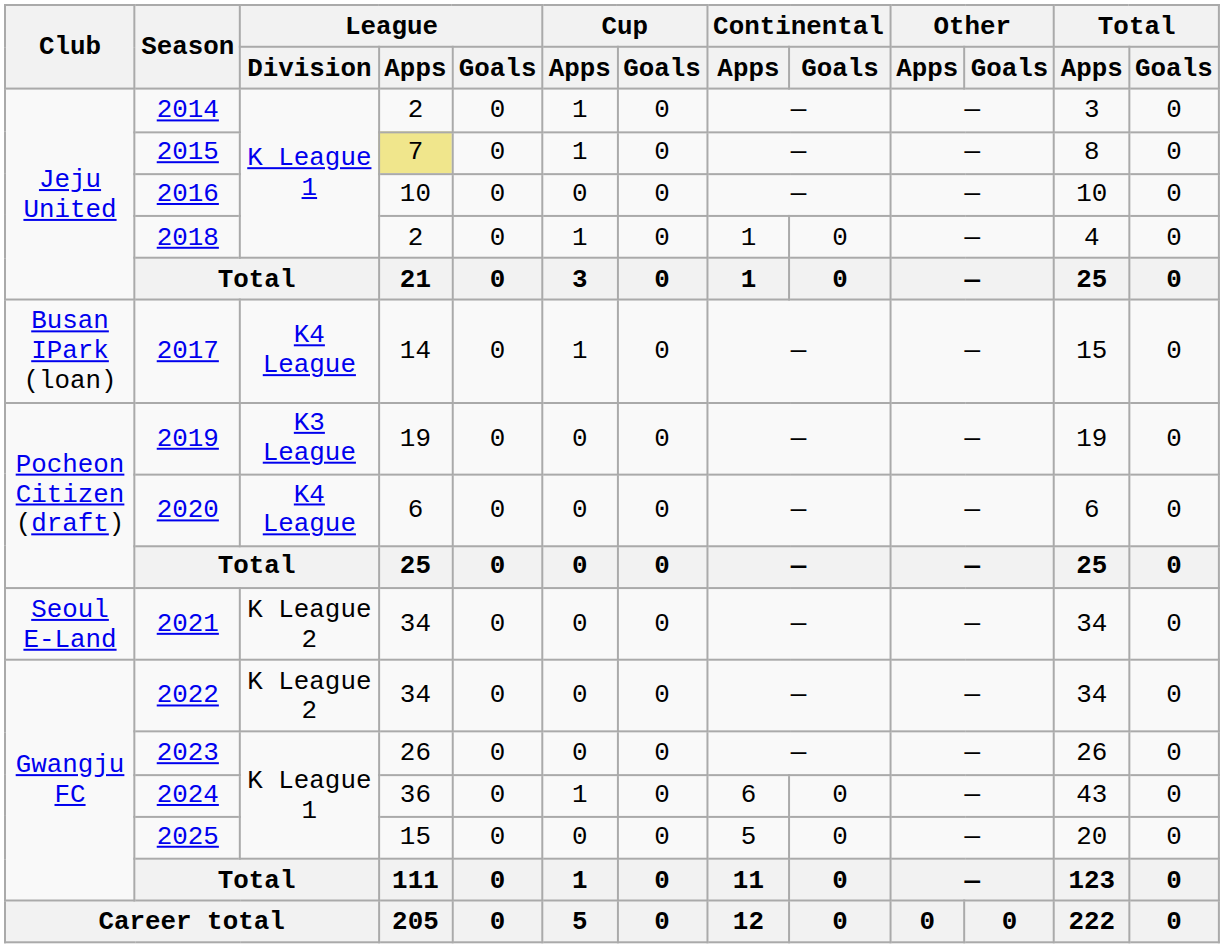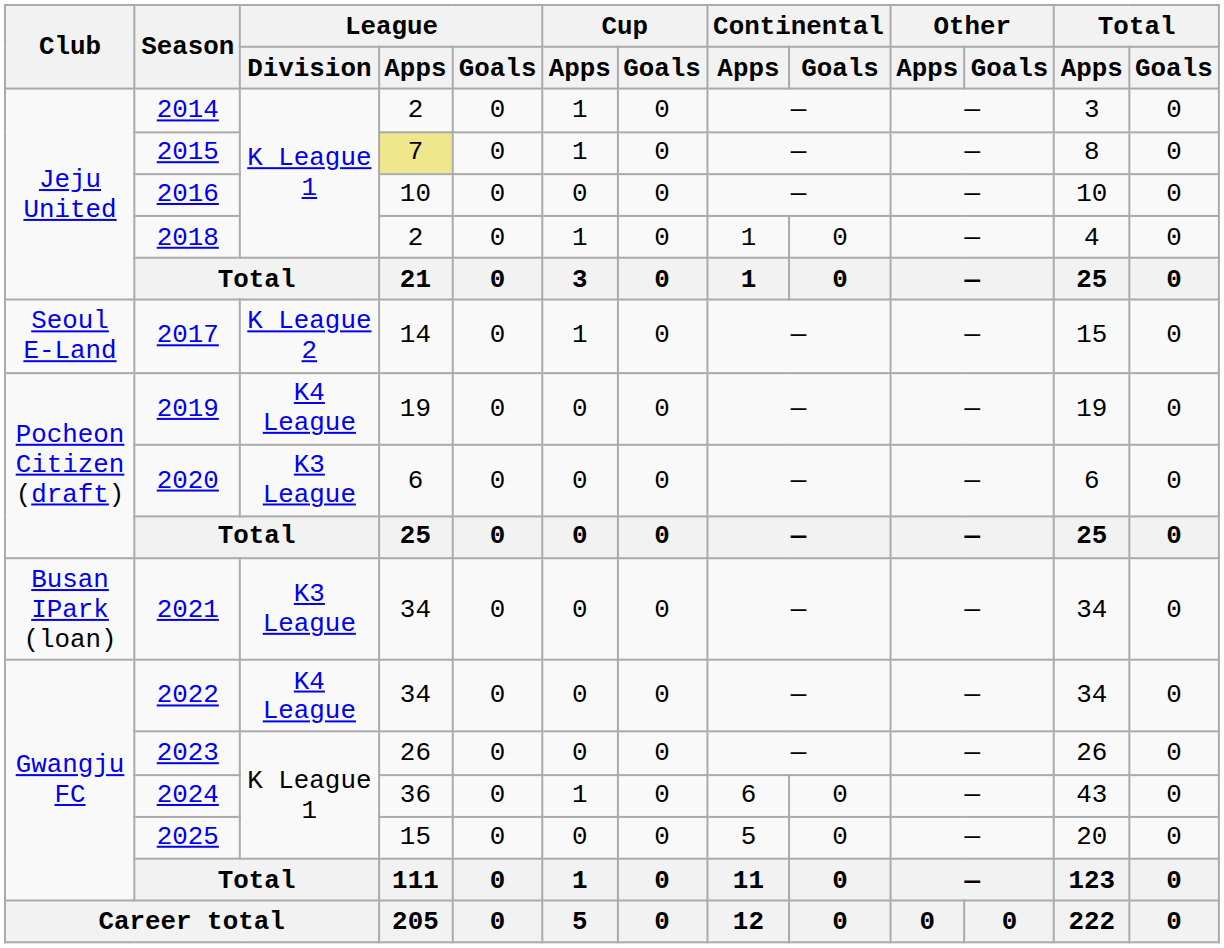 <table class="wikitable" style="text-align:center">
 <tr>
 <th rowspan=2>Club</th>
 <th rowspan=2>Season</th>
 <th colspan=3>League</th>
 <th colspan=2>Cup</th>
 <th colspan=2>Continental</th>
 <th colspan=2>Other</th>
 <th colspan=2>Total</th>
 </tr>
 <tr>
 <th>Division</th>
 <th>Apps</th>
 <th>Goals</th>
 <th>Apps</th>
 <th>Goals</th>
 <th>Apps</th>
 <th>Goals</th>
 <th>Apps</th>
 <th>Goals</th>
 <th>Apps</th>
 <th>Goals</th>
 </tr>
 <tr>
 <td rowspan="5"><a href='#'>Jeju United</a></td>
 <td><a href='#'>2014</a></td>
 <td rowspan="4"><a href='#'>K League 1</a></td>
 <td>2</td>
 <td>0</td>
 <td>1</td>
 <td>0</td>
 <td colspan="2">—</td>
 <td colspan="2">—</td>
 <td>3</td>
 <td>0</td>
 </tr>
 <tr>
 <td><a href='#'>2015</a></td>
 <td style="background: khaki;">7</td>
 <td>0</td>
 <td>1</td>
 <td>0</td>
 <td colspan="2">—</td>
 <td colspan="2">—</td>
 <td>8</td>
 <td>0</td>
 </tr>
 <tr>
 <td><a href='#'>2016</a></td>
 <td>10</td>
 <td>0</td>
 <td>0</td>
 <td>0</td>
 <td colspan="2">—</td>
 <td colspan="2">—</td>
 <td>10</td>
 <td>0</td>
 </tr>
 <tr>
 <td><a href='#'>2018</a></td>
 <td>2</td>
 <td>0</td>
 <td>1</td>
 <td>0</td>
 <td>1</td>
 <td>0</td>
 <td colspan="2">—</td>
 <td>4</td>
 <td>0</td>
 </tr>
 <tr>
 <th colspan="2">Total</th>
 <th>21</th>
 <th>0</th>
 <th>3</th>
 <th>0</th>
 <th>1</th>
 <th>0</th>
 <th colspan="2">—</th>
 <th>25</th>
 <th>0</th>
 </tr>
 <tr>
-<td><a href='#'>Busan IPark</a> (loan)</td>
+<td><a href='#'>Seoul E-Land</a></td>
 <td><a href='#'>2017</a></td>
-<td><a href='#'>K4 League</a></td>
+<td><a href='#'>K League 2</a></td>
 <td>14</td>
 <td>0</td>
 <td>1</td>
 <td>0</td>
 <td colspan="2">—</td>
 <td colspan="2">—</td>
 <td>15</td>
 <td>0</td>
 </tr>
 <tr>
 <td rowspan="3"><a href='#'>Pocheon Citizen</a> (<a href='#'>draft</a>)</td>
 <td><a href='#'>2019</a></td>
-<td><a href='#'>K3 League</a></td>
+<td><a href='#'>K4 League</a></td>
 <td>19</td>
 <td>0</td>
 <td>0</td>
 <td>0</td>
 <td colspan="2">—</td>
 <td colspan="2">—</td>
 <td>19</td>
 <td>0</td>
 </tr>
 <tr>
 <td><a href='#'>2020</a></td>
-<td><a href='#'>K4 League</a></td>
+<td><a href='#'>K3 League</a></td>
 <td>6</td>
 <td>0</td>
 <td>0</td>
 <td>0</td>
 <td colspan="2">—</td>
 <td colspan="2">—</td>
 <td>6</td>
 <td>0</td>
 </tr>
 <tr>
 <th colspan="2">Total</th>
 <th>25</th>
 <th>0</th>
 <th>0</th>
 <th>0</th>
 <th colspan="2">—</th>
 <th colspan="2">—</th>
 <th>25</th>
 <th>0</th>
 </tr>
 <tr>
-<td><a href='#'>Seoul E-Land</a></td>
+<td><a href='#'>Busan IPark</a> (loan)</td>
 <td><a href='#'>2021</a></td>
-<td>K League 2</td>
+<td><a href='#'>K3 League</a></td>
 <td>34</td>
 <td>0</td>
 <td>0</td>
 <td>0</td>
 <td colspan="2">—</td>
 <td colspan="2">—</td>
 <td>34</td>
 <td>0</td>
 </tr>
 <tr>
 <td rowspan="5"><a href='#'>Gwangju FC</a></td>
 <td><a href='#'>2022</a></td>
-<td>K League 2</td>
+<td><a href='#'>K4 League</a></td>
 <td>34</td>
 <td>0</td>
 <td>0</td>
 <td>0</td>
 <td colspan="2">—</td>
 <td colspan="2">—</td>
 <td>34</td>
 <td>0</td>
 </tr>
 <tr>
 <td><a href='#'>2023</a></td>
 <td rowspan="3">K League 1</td>
 <td>26</td>
 <td>0</td>
 <td>0</td>
 <td>0</td>
 <td colspan="2">—</td>
 <td colspan="2">—</td>
 <td>26</td>
 <td>0</td>
 </tr>
 <tr>
 <td><a href='#'>2024</a></td>
 <td>36</td>
 <td>0</td>
 <td>1</td>
 <td>0</td>
 <td>6</td>
 <td>0</td>
 <td colspan="2">—</td>
 <td>43</td>
 <td>0</td>
 </tr>
 <tr>
 <td><a href='#'>2025</a></td>
 <td>15</td>
 <td>0</td>
 <td>0</td>
 <td>0</td>
 <td>5</td>
 <td>0</td>
 <td colspan="2">—</td>
 <td>20</td>
 <td>0</td>
 </tr>
 <tr>
 <th colspan="2">Total</th>
 <th>111</th>
 <th>0</th>
 <th>1</th>
 <th>0</th>
 <th>11</th>
 <th>0</th>
 <th colspan="2">—</th>
 <th>123</th>
 <th>0</th>
 </tr>
 <tr>
 <th colspan=3>Career total</th>
 <th>205</th>
 <th>0</th>
 <th>5</th>
 <th>0</th>
 <th>12</th>
 <th>0</th>
 <th>0</th>
 <th>0</th>
 <th>222</th>
 <th>0</th>
 </tr>
 </table>
